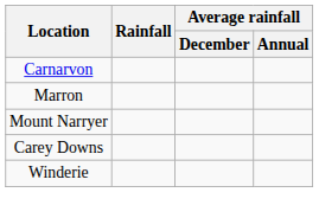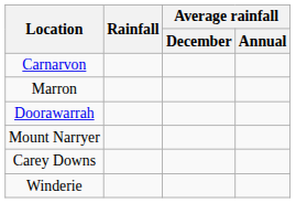 <table class="wikitable" style="float:right; margin:0 0 0.5em 1em; float:right;">
 <tr style="text-align:center;">
 <th rowspan=2>Location</th>
 <th rowspan=2>Rainfall</th>
 <th colspan=2>Average rainfall</th>
 </tr>
 <tr style="text-align:center;">
 <th>December</th>
 <th>Annual</th>
 </tr>
 <tr style="text-align:center;">
 <td><a href='#'>Carnarvon</a></td>
 <td></td>
 <td></td>
 <td></td>
 </tr>
 <tr style="text-align:center;">
 <td>Marron</td>
 <td></td>
 <td></td>
 <td></td>
 </tr>
 <tr style="text-align:center;">
+<td><a href='#'>Doorawarrah</a></td>
+<td></td>
+<td></td>
+<td></td>
+</tr>
+<tr style="text-align:center;">
 <td>Mount Narryer</td>
 <td></td>
 <td></td>
 <td></td>
 </tr>
 <tr style="text-align:center;">
 <td>Carey Downs</td>
 <td></td>
 <td></td>
 <td></td>
 </tr>
 <tr style="text-align:center;">
 <td>Winderie</td>
 <td></td>
 <td></td>
 <td></td>
 </tr>
 </table>
